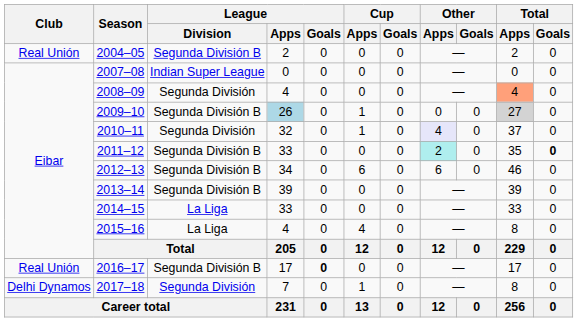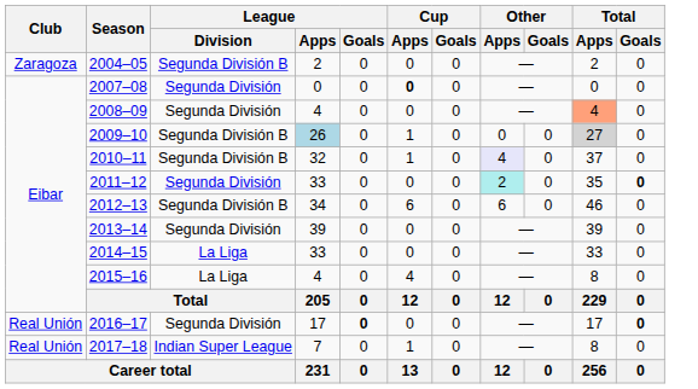 <table class="wikitable" style="text-align: center;">
 <tr>
 <th rowspan="2">Club</th>
 <th rowspan="2">Season</th>
 <th colspan="3">League</th>
 <th colspan="2">Cup</th>
 <th colspan="2">Other</th>
 <th colspan="2">Total</th>
 </tr>
 <tr>
 <th>Division</th>
 <th>Apps</th>
 <th>Goals</th>
 <th>Apps</th>
 <th>Goals</th>
 <th>Apps</th>
 <th>Goals</th>
 <th>Apps</th>
 <th>Goals</th>
 </tr>
 <tr>
-<td rowspan="1"><a href='#'>Real Unión</a></td>
+<td><a href='#'>Zaragoza</a></td>
 <td><a href='#'>2004–05</a></td>
 <td><a href='#'>Segunda División B</a></td>
 <td>2</td>
 <td>0</td>
 <td>0</td>
 <td>0</td>
 <td colspan="2">—</td>
 <td>2</td>
 <td>0</td>
 </tr>
 <tr>
 <td rowspan="10"><a href='#'>Eibar</a></td>
 <td><a href='#'>2007–08</a></td>
-<td><a href='#'>Indian Super League</a></td>
+<td><a href='#'>Segunda División</a></td>
 <td>0</td>
 <td>0</td>
-<td>0</td>
+<td><strong>0</strong></td>
 <td>0</td>
 <td colspan="2">—</td>
 <td>0</td>
 <td>0</td>
 </tr>
 <tr>
 <td><a href='#'>2008–09</a></td>
 <td>Segunda División</td>
 <td>4</td>
 <td>0</td>
 <td>0</td>
 <td>0</td>
 <td colspan="2">—</td>
 <td style="background: lightsalmon;">4</td>
 <td>0</td>
 </tr>
 <tr>
 <td><a href='#'>2009–10</a></td>
 <td>Segunda División B</td>
 <td style="background: lightblue;">26</td>
 <td>0</td>
 <td>1</td>
 <td>0</td>
 <td>0</td>
 <td>0</td>
 <td style="background: lightgrey;">27</td>
 <td>0</td>
 </tr>
 <tr>
 <td><a href='#'>2010–11</a></td>
-<td>Segunda División</td>
+<td>Segunda División B</td>
 <td>32</td>
 <td>0</td>
 <td>1</td>
 <td>0</td>
 <td style="background: lavender;">4</td>
 <td>0</td>
 <td>37</td>
 <td>0</td>
 </tr>
 <tr>
 <td><a href='#'>2011–12</a></td>
-<td>Segunda División B</td>
+<td><a href='#'>Segunda División</a></td>
 <td>33</td>
 <td>0</td>
 <td>0</td>
 <td>0</td>
 <td style="background: paleturquoise;">2</td>
 <td>0</td>
 <td>35</td>
 <td><strong>0</strong></td>
 </tr>
 <tr>
 <td><a href='#'>2012–13</a></td>
 <td>Segunda División B</td>
 <td>34</td>
 <td>0</td>
 <td>6</td>
 <td>0</td>
 <td>6</td>
 <td>0</td>
 <td>46</td>
 <td>0</td>
 </tr>
 <tr>
 <td><a href='#'>2013–14</a></td>
-<td>Segunda División B</td>
+<td>Segunda División</td>
 <td>39</td>
 <td>0</td>
 <td>0</td>
 <td>0</td>
 <td colspan="2">—</td>
 <td>39</td>
 <td>0</td>
 </tr>
 <tr>
 <td><a href='#'>2014–15</a></td>
 <td><a href='#'>La Liga</a></td>
 <td>33</td>
 <td>0</td>
 <td>0</td>
 <td>0</td>
 <td colspan="2">—</td>
 <td>33</td>
 <td>0</td>
 </tr>
 <tr>
 <td><a href='#'>2015–16</a></td>
 <td>La Liga</td>
 <td>4</td>
 <td>0</td>
 <td>4</td>
 <td>0</td>
 <td colspan="2">—</td>
 <td>8</td>
 <td>0</td>
 </tr>
 <tr>
 <th colspan="2">Total</th>
 <th>205</th>
 <th>0</th>
 <th>12</th>
 <th>0</th>
 <th>12</th>
 <th>0</th>
 <th>229</th>
 <th>0</th>
 </tr>
 <tr>
 <td rowspan="1"><a href='#'>Real Unión</a></td>
 <td><a href='#'>2016–17</a></td>
-<td>Segunda División B</td>
+<td>Segunda División</td>
 <td>17</td>
 <td><strong>0</strong></td>
 <td>0</td>
 <td>0</td>
 <td colspan="2">—</td>
 <td>17</td>
-<td>0</td>
+<td><strong>0</strong></td>
 </tr>
 <tr>
-<td><a href='#'>Delhi Dynamos</a></td>
+<td rowspan="1"><a href='#'>Real Unión</a></td>
 <td><a href='#'>2017–18</a></td>
-<td><a href='#'>Segunda División</a></td>
+<td><a href='#'>Indian Super League</a></td>
 <td>7</td>
 <td>0</td>
 <td>1</td>
 <td>0</td>
 <td colspan="2">—</td>
 <td>8</td>
 <td>0</td>
 </tr>
 <tr>
 <th colspan="3">Career total</th>
 <th>231</th>
 <th>0</th>
 <th>13</th>
 <th>0</th>
 <th>12</th>
 <th>0</th>
 <th>256</th>
 <th>0</th>
 </tr>
 </table>
